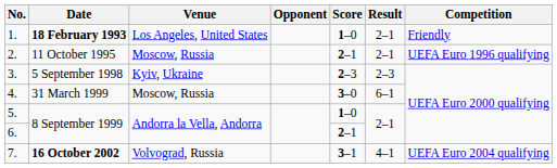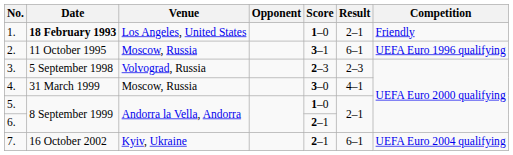 <table class="wikitable">
 <tr>
 <th>No.</th>
 <th>Date</th>
 <th>Venue</th>
 <th>Opponent</th>
 <th>Score</th>
 <th>Result</th>
 <th>Competition</th>
 </tr>
 <tr>
 <td>1.</td>
 <td><strong>18 February 1993</strong></td>
 <td><a href='#'>Los Angeles</a>, <a href='#'>United States</a></td>
 <td></td>
 <td align=center><strong>1</strong>–0</td>
 <td align=center>2–1</td>
 <td><a href='#'>Friendly</a></td>
 </tr>
 <tr>
 <td>2.</td>
 <td>11 October 1995</td>
 <td><a href='#'>Moscow</a>, <a href='#'>Russia</a></td>
 <td></td>
-<td align=center><strong>2</strong>–1</td>
-<td align=center>2–1</td>
+<td align=center><strong>3</strong>–1</td>
+<td align=center>6–1</td>
 <td><a href='#'>UEFA Euro 1996 qualifying</a></td>
 </tr>
 <tr>
 <td>3.</td>
 <td>5 September 1998</td>
-<td><a href='#'>Kyiv</a>, <a href='#'>Ukraine</a></td>
+<td><a href='#'>Volvograd</a>, Russia</td>
 <td></td>
 <td align=center><strong>2</strong>–3</td>
 <td align=center>2–3</td>
 <td rowspan=4><a href='#'>UEFA Euro 2000 qualifying</a></td>
 </tr>
 <tr>
 <td>4.</td>
 <td>31 March 1999</td>
 <td>Moscow, Russia</td>
 <td></td>
 <td align=center><strong>3</strong>–0</td>
-<td align=center>6–1</td>
+<td align=center>4–1</td>
 </tr>
 <tr>
 <td>5.</td>
 <td rowspan=2>8 September 1999</td>
 <td rowspan=2><a href='#'>Andorra la Vella</a>, <a href='#'>Andorra</a></td>
 <td rowspan=2></td>
 <td align=center><strong>1</strong>–0</td>
 <td rowspan=2 align=center>2–1</td>
 </tr>
 <tr>
 <td>6.</td>
 <td align=center><strong>2</strong>–1</td>
 </tr>
 <tr>
 <td>7.</td>
-<td><strong>16 October 2002</strong></td>
-<td><a href='#'>Volvograd</a>, Russia</td>
+<td>16 October 2002</td>
+<td><a href='#'>Kyiv</a>, <a href='#'>Ukraine</a></td>
 <td></td>
-<td align=center><strong>3</strong>–1</td>
-<td align=center>4–1</td>
+<td align=center><strong>2</strong>–1</td>
+<td align=center>6–1</td>
 <td><a href='#'>UEFA Euro 2004 qualifying</a></td>
 </tr>
 </table>
